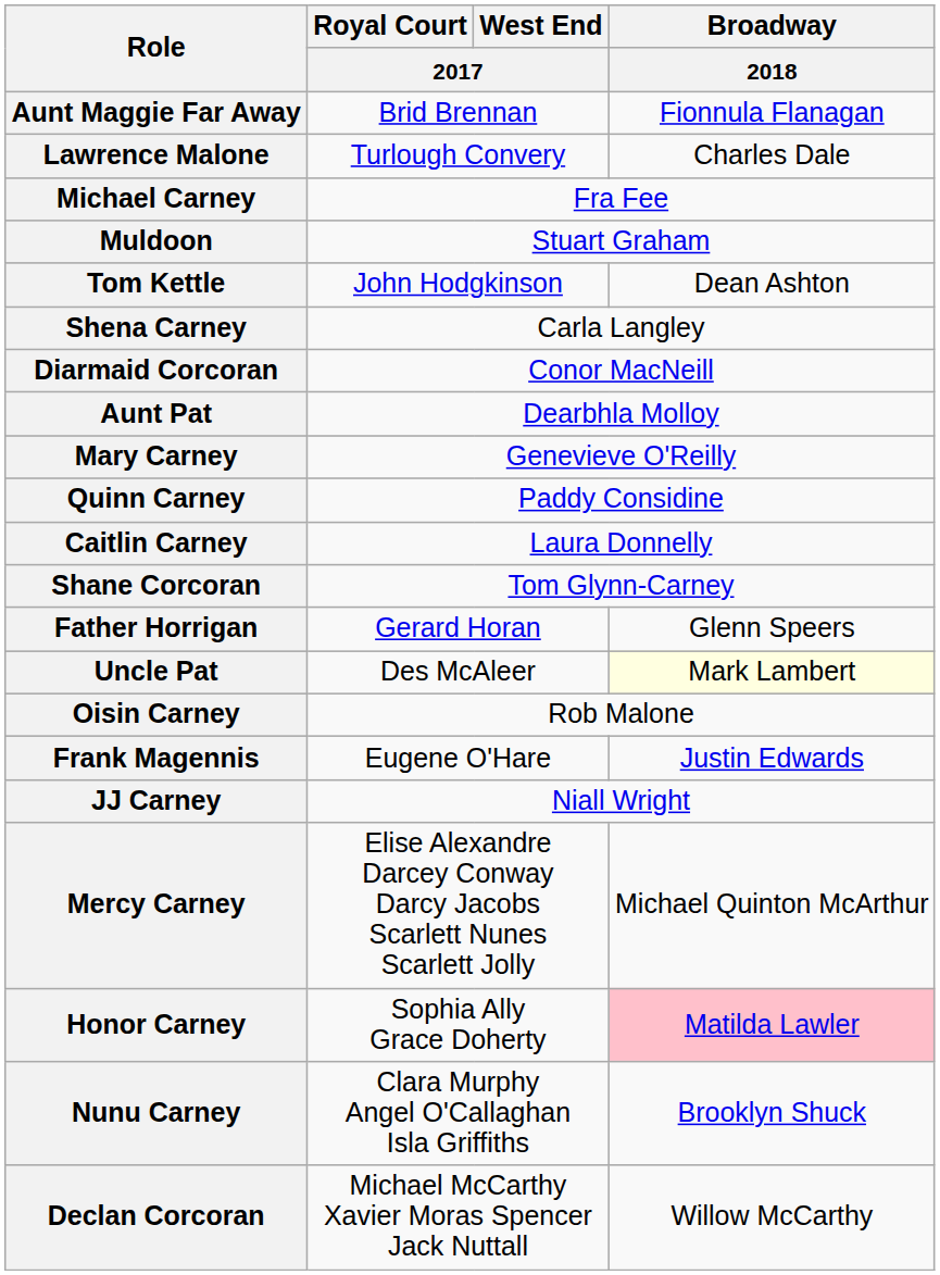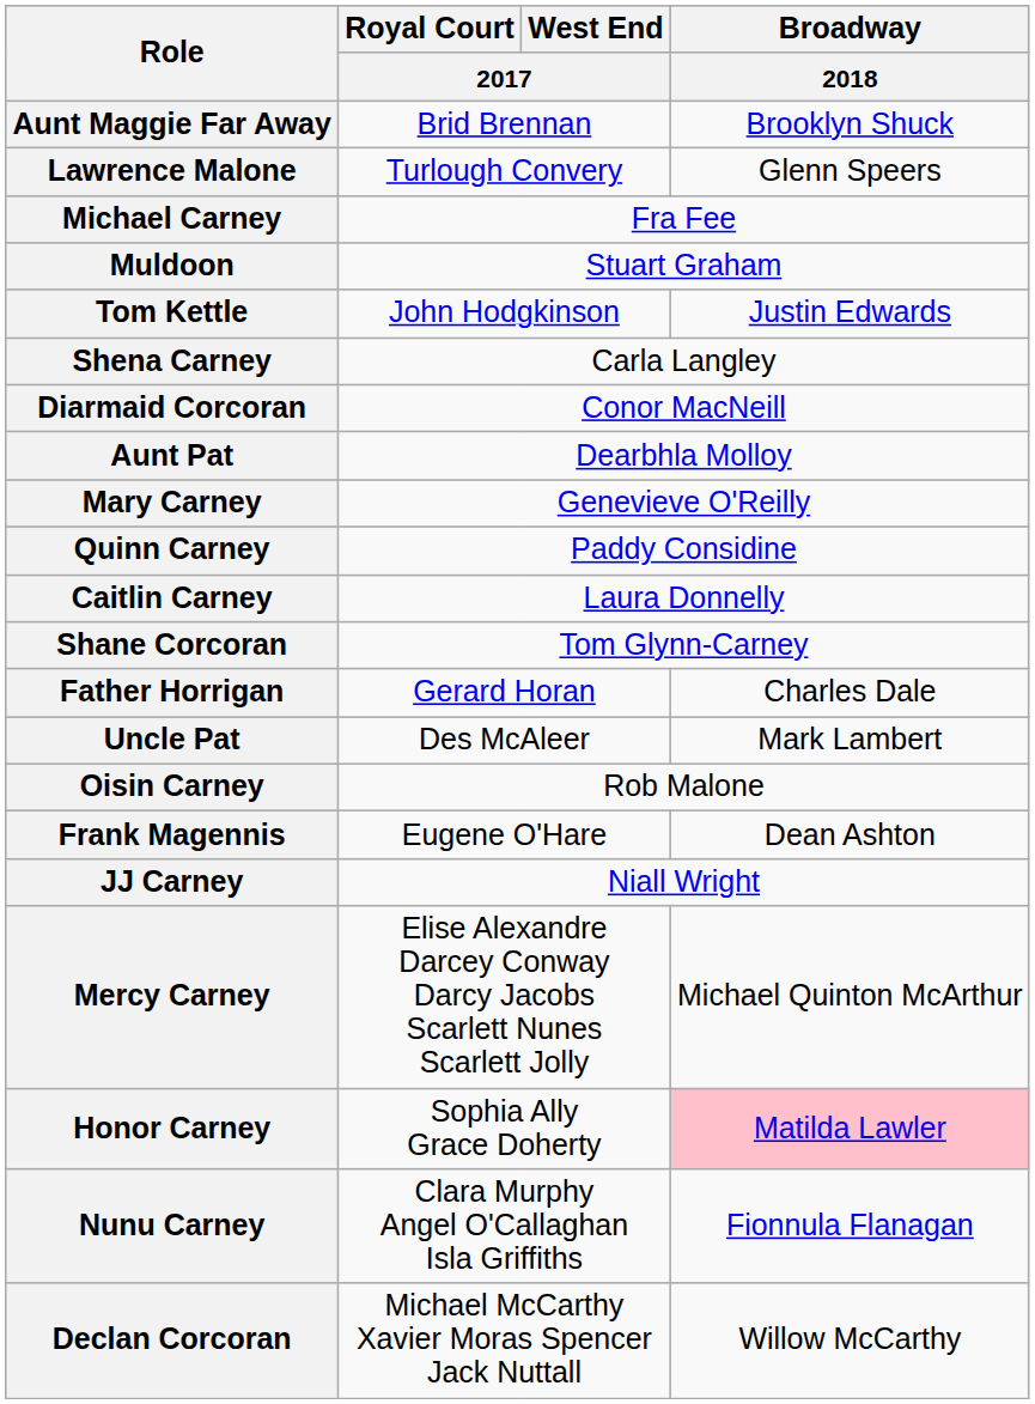 <table class="wikitable">
 <tr>
 <th rowspan="2">Role</th>
 <th>Royal Court</th>
 <th>West End</th>
 <th>Broadway</th>
 </tr>
 <tr>
 <th colspan="2"><small>2017</small></th>
 <th><small>2018</small></th>
 </tr>
 <tr>
 <th>Aunt Maggie Far Away</th>
 <td colspan="2" align="center"><a href='#'>Brid Brennan</a></td>
-<td align="center"><a href='#'>Fionnula Flanagan</a></td>
+<td align="center"><a href='#'>Brooklyn Shuck</a></td>
 </tr>
 <tr>
 <th>Lawrence Malone</th>
 <td colspan="2" align="center"><a href='#'>Turlough Convery</a></td>
-<td align="center">Charles Dale</td>
+<td align="center">Glenn Speers</td>
 </tr>
 <tr>
 <th>Michael Carney</th>
 <td colspan="3" align="center"><a href='#'>Fra Fee</a></td>
 </tr>
 <tr>
 <th>Muldoon</th>
 <td colspan="3" align="center"><a href='#'>Stuart Graham</a></td>
 </tr>
 <tr>
 <th>Tom Kettle</th>
 <td colspan="2" align="center"><a href='#'>John Hodgkinson</a></td>
-<td align="center">Dean Ashton</td>
+<td align="center"><a href='#'>Justin Edwards</a></td>
 </tr>
 <tr>
 <th>Shena Carney</th>
 <td colspan="3" align="center">Carla Langley</td>
 </tr>
 <tr>
 <th>Diarmaid Corcoran</th>
 <td colspan="3" align="center"><a href='#'>Conor MacNeill</a></td>
 </tr>
 <tr>
 <th>Aunt Pat</th>
 <td colspan="3" align="center"><a href='#'>Dearbhla Molloy</a></td>
 </tr>
 <tr>
 <th>Mary Carney</th>
 <td colspan="3" align="center"><a href='#'>Genevieve O'Reilly</a></td>
 </tr>
 <tr>
 <th>Quinn Carney</th>
 <td colspan="3" align="center"><a href='#'>Paddy Considine</a></td>
 </tr>
 <tr>
 <th>Caitlin Carney</th>
 <td colspan="3" align="center"><a href='#'>Laura Donnelly</a></td>
 </tr>
 <tr>
 <th>Shane Corcoran</th>
 <td colspan="3" align="center"><a href='#'>Tom Glynn-Carney</a></td>
 </tr>
 <tr>
 <th>Father Horrigan</th>
 <td colspan="2" align="center"><a href='#'>Gerard Horan</a></td>
-<td align="center">Glenn Speers</td>
+<td align="center">Charles Dale</td>
 </tr>
 <tr>
 <th>Uncle Pat</th>
 <td colspan="2" align="center">Des McAleer</td>
-<td align="center" style="background: lightyellow;">Mark Lambert</td>
+<td align="center">Mark Lambert</td>
 </tr>
 <tr>
 <th>Oisin Carney</th>
 <td colspan="3" align="center">Rob Malone</td>
 </tr>
 <tr>
 <th>Frank Magennis</th>
 <td colspan="2" align="center">Eugene O'Hare</td>
-<td align="center"><a href='#'>Justin Edwards</a></td>
+<td align="center">Dean Ashton</td>
 </tr>
 <tr>
 <th>JJ Carney</th>
 <td colspan="3" align="center"><a href='#'>Niall Wright</a></td>
 </tr>
 <tr>
 <th>Mercy Carney</th>
 <td colspan="2" align="center">Elise Alexandre<br>Darcey Conway<br>Darcy Jacobs<br>Scarlett Nunes<br>Scarlett Jolly</td>
 <td align="center">Michael Quinton McArthur</td>
 </tr>
 <tr>
 <th>Honor Carney</th>
 <td colspan="2" align="center">Sophia Ally<br>Grace Doherty</td>
 <td align="center" style="background: pink;"><a href='#'>Matilda Lawler</a></td>
 </tr>
 <tr>
 <th>Nunu Carney</th>
 <td colspan="2" align="center">Clara Murphy<br>Angel O'Callaghan <br> Isla Griffiths</td>
-<td align="center"><a href='#'>Brooklyn Shuck</a></td>
+<td align="center"><a href='#'>Fionnula Flanagan</a></td>
 </tr>
 <tr>
 <th>Declan Corcoran</th>
 <td colspan="2" align="center">Michael McCarthy<br>Xavier Moras Spencer<br>Jack Nuttall</td>
 <td align="center">Willow McCarthy</td>
 </tr>
 </table>
